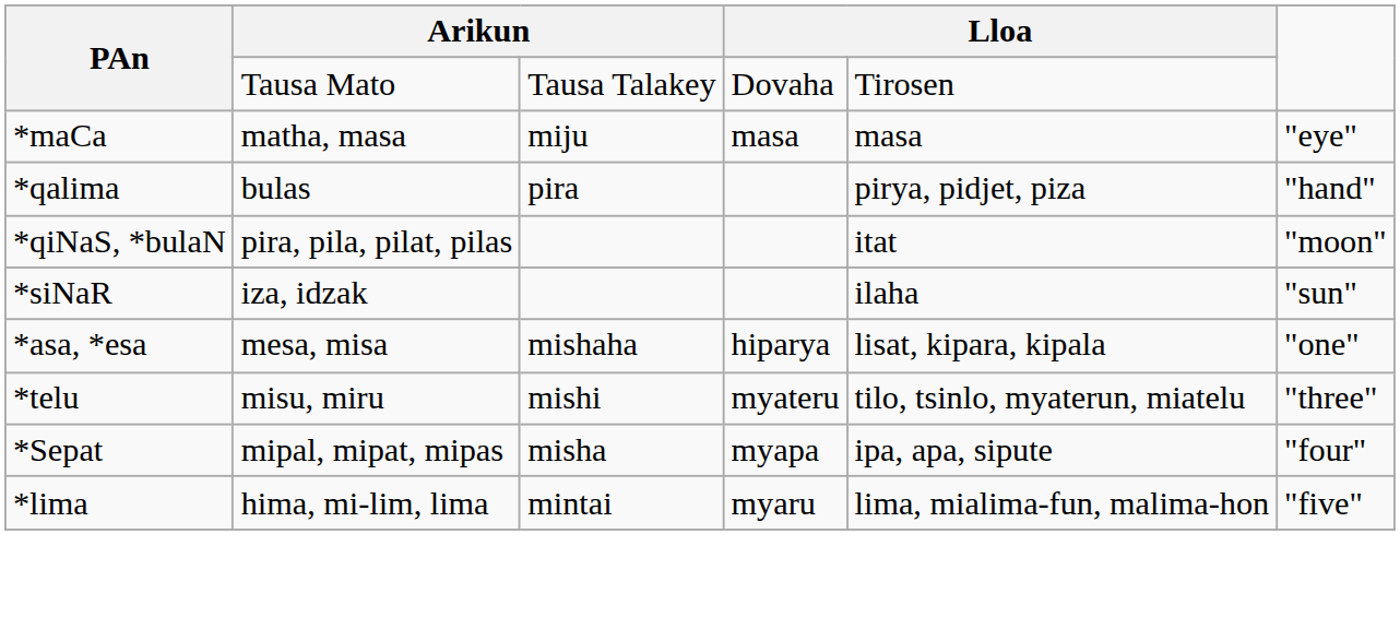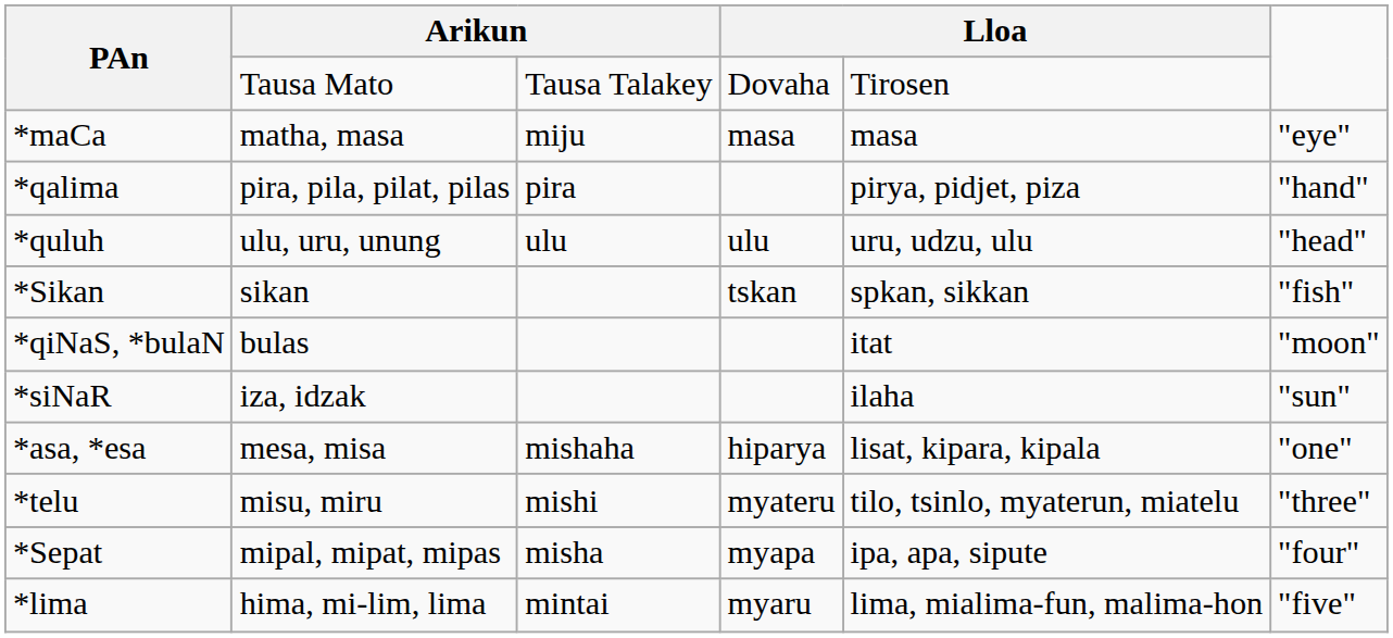 <table class="wikitable">
 <tr>
 <th rowspan="2">PAn</th>
 <th colspan="2">Arikun</th>
 <th colspan="2">Lloa</th>
 <td rowspan="2"></td>
 </tr>
 <tr>
 <td>Tausa Mato</td>
 <td>Tausa Talakey</td>
 <td>Dovaha</td>
 <td>Tirosen</td>
 </tr>
 <tr>
 <td>*maCa</td>
 <td>matha, masa</td>
 <td>miju</td>
 <td>masa</td>
 <td>masa</td>
 <td>"eye"</td>
 </tr>
 <tr>
 <td>*qalima</td>
-<td>bulas</td>
+<td>pira, pila, pilat, pilas</td>
 <td>pira</td>
 <td></td>
 <td>pirya, pidjet, piza</td>
 <td>"hand"</td>
 </tr>
 <tr>
+<td>*quluh</td>
+<td>ulu, uru, unung</td>
+<td>ulu</td>
+<td>ulu</td>
+<td>uru, udzu, ulu</td>
+<td>"head"</td>
+</tr>
+<tr>
+<td>*Sikan</td>
+<td>sikan</td>
+<td></td>
+<td>tskan</td>
+<td>spkan, sikkan</td>
+<td>"fish"</td>
+</tr>
+<tr>
 <td>*qiNaS, *bulaN</td>
-<td>pira, pila, pilat, pilas</td>
+<td>bulas</td>
 <td></td>
 <td></td>
 <td>itat</td>
 <td>"moon"</td>
 </tr>
 <tr>
 <td>*siNaR</td>
 <td>iza, idzak</td>
 <td></td>
 <td></td>
 <td>ilaha</td>
 <td>"sun"</td>
 </tr>
 <tr>
 <td>*asa, *esa</td>
 <td>mesa, misa</td>
 <td>mishaha</td>
 <td>hiparya</td>
 <td>lisat, kipara, kipala</td>
 <td>"one"</td>
 </tr>
 <tr>
 <td>*telu</td>
 <td>misu, miru</td>
 <td>mishi</td>
 <td>myateru</td>
 <td>tilo, tsinlo, myaterun, miatelu</td>
 <td>"three"</td>
 </tr>
 <tr>
 <td>*Sepat</td>
 <td>mipal, mipat, mipas</td>
 <td>misha</td>
 <td>myapa</td>
 <td>ipa, apa, sipute</td>
 <td>"four"</td>
 </tr>
 <tr>
 <td>*lima</td>
 <td>hima, mi-lim, lima</td>
 <td>mintai</td>
 <td>myaru</td>
 <td>lima, mialima-fun, malima-hon</td>
 <td>"five"</td>
 </tr>
 </table>
